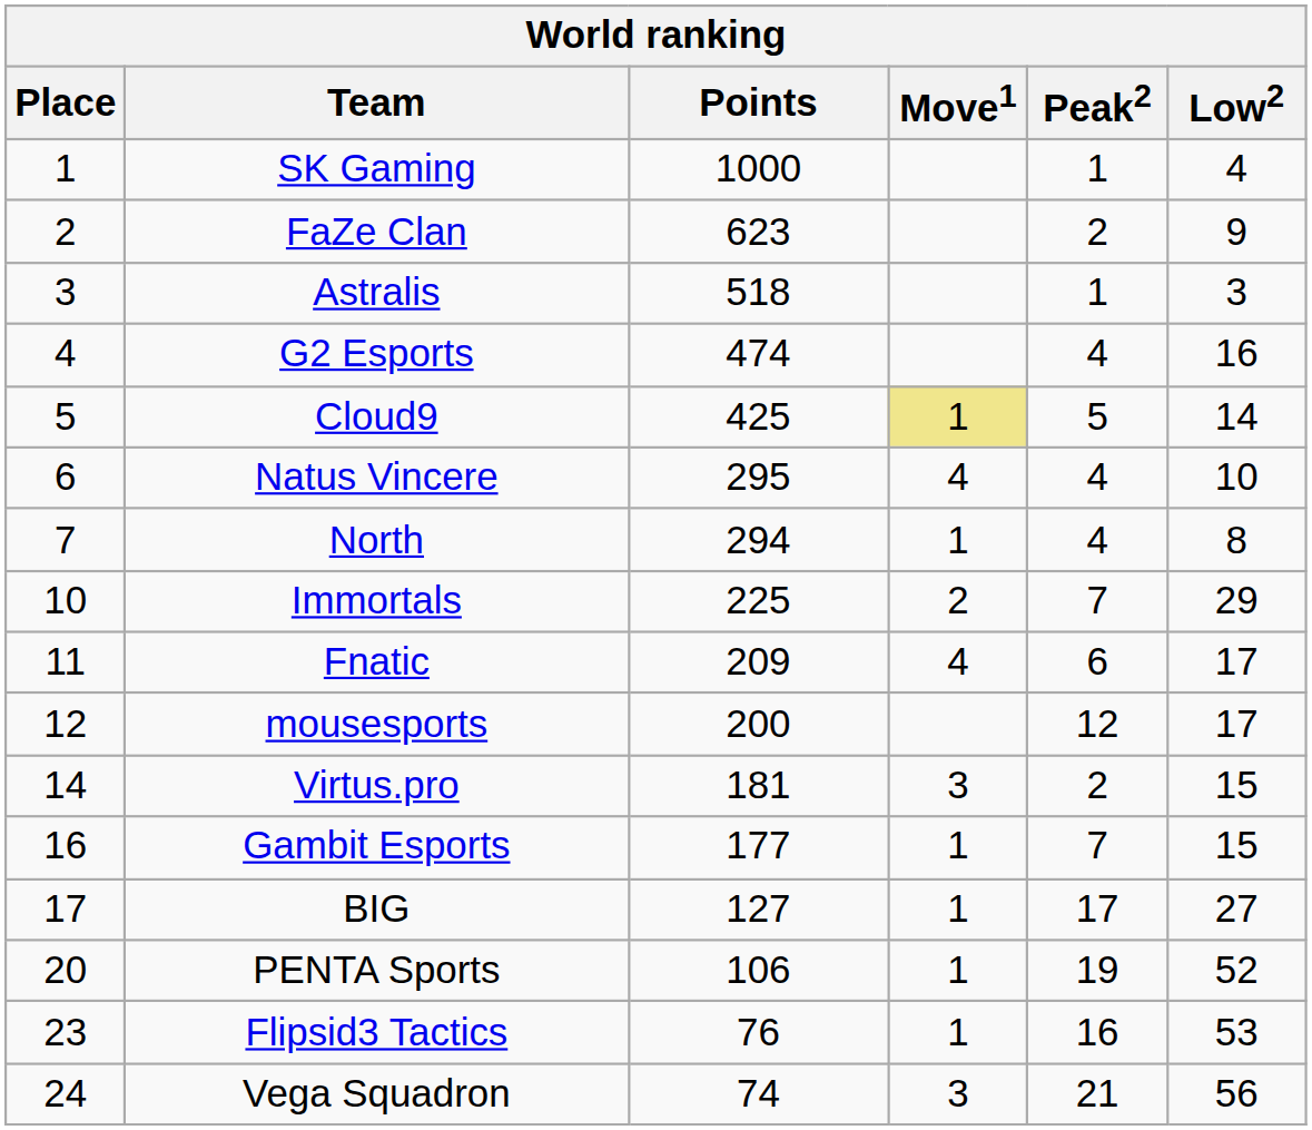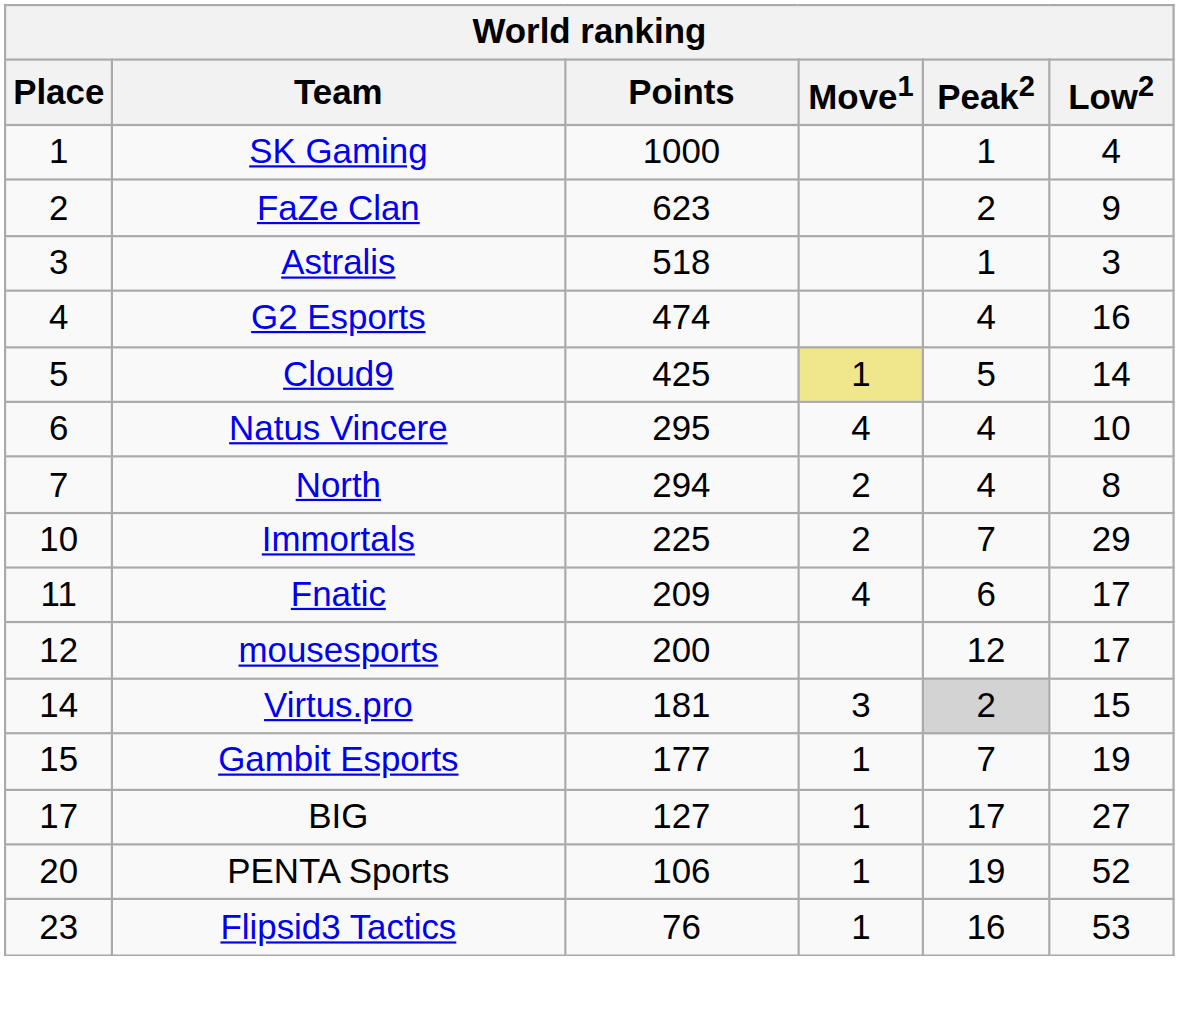 <table class="wikitable" style="text-align: center;">
 <tr>
 <th colspan=6>World ranking</th>
 </tr>
 <tr>
 <th width="30px">Place</th>
 <th width="200px">Team</th>
 <th width="100px">Points</th>
 <th width="50px">Move<sup>1</sup></th>
 <th width="50px">Peak<sup>2</sup></th>
 <th width="50px">Low<sup>2</sup></th>
 </tr>
 <tr>
 <td>1</td>
 <td><a href='#'>SK Gaming</a></td>
 <td>1000</td>
 <td></td>
 <td>1</td>
 <td>4</td>
 </tr>
 <tr>
 <td>2</td>
 <td><a href='#'>FaZe Clan</a></td>
 <td>623</td>
 <td></td>
 <td>2</td>
 <td>9</td>
 </tr>
 <tr>
 <td>3</td>
 <td><a href='#'>Astralis</a></td>
 <td>518</td>
 <td></td>
 <td>1</td>
 <td>3</td>
 </tr>
 <tr>
 <td>4</td>
 <td><a href='#'>G2 Esports</a></td>
 <td>474</td>
 <td></td>
 <td>4</td>
 <td>16</td>
 </tr>
 <tr>
 <td>5</td>
 <td><a href='#'>Cloud9</a></td>
 <td>425</td>
 <td style="background: khaki;"> 1</td>
 <td>5</td>
 <td>14</td>
 </tr>
 <tr>
 <td>6</td>
 <td><a href='#'>Natus Vincere</a></td>
 <td>295</td>
 <td> 4</td>
 <td>4</td>
 <td>10</td>
 </tr>
 <tr>
 <td>7</td>
 <td><a href='#'>North</a></td>
 <td>294</td>
-<td> 1</td>
+<td> 2</td>
 <td>4</td>
 <td>8</td>
 </tr>
 <tr>
 <td>10</td>
 <td><a href='#'>Immortals</a></td>
 <td>225</td>
 <td> 2</td>
 <td>7</td>
 <td>29</td>
 </tr>
 <tr>
 <td>11</td>
 <td><a href='#'>Fnatic</a></td>
 <td>209</td>
 <td> 4</td>
 <td>6</td>
 <td>17</td>
 </tr>
 <tr>
 <td>12</td>
 <td><a href='#'>mousesports</a></td>
 <td>200</td>
 <td></td>
 <td>12</td>
 <td>17</td>
 </tr>
 <tr>
 <td>14</td>
 <td><a href='#'>Virtus.pro</a></td>
 <td>181</td>
 <td> 3</td>
-<td>2</td>
+<td style="background: lightgrey;">2</td>
 <td>15</td>
 </tr>
 <tr>
-<td>16</td>
+<td>15</td>
 <td><a href='#'>Gambit Esports</a></td>
 <td>177</td>
 <td> 1</td>
 <td>7</td>
-<td>15</td>
+<td>19</td>
 </tr>
 <tr>
 <td>17</td>
 <td>BIG</td>
 <td>127</td>
 <td> 1</td>
 <td>17</td>
 <td>27</td>
 </tr>
 <tr>
 <td>20</td>
 <td>PENTA Sports</td>
 <td>106</td>
 <td> 1</td>
 <td>19</td>
 <td>52</td>
 </tr>
 <tr>
 <td>23</td>
 <td><a href='#'>Flipsid3 Tactics</a></td>
 <td>76</td>
 <td> 1</td>
 <td>16</td>
 <td>53</td>
 </tr>
-<tr>
-<td>24</td>
-<td>Vega Squadron</td>
-<td>74</td>
-<td> 3</td>
-<td>21</td>
-<td>56</td>
-</tr>
 </table>
